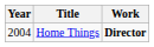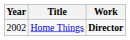 <table class="wikitable">
 <tr>
 <th>Year</th>
 <th>Title</th>
 <th>Work</th>
 </tr>
 <tr>
-<td>2004</td>
+<td>2002</td>
 <td><a href='#'>Home Things</a></td>
 <td><strong>Director</strong></td>
 </tr>
 </table>
